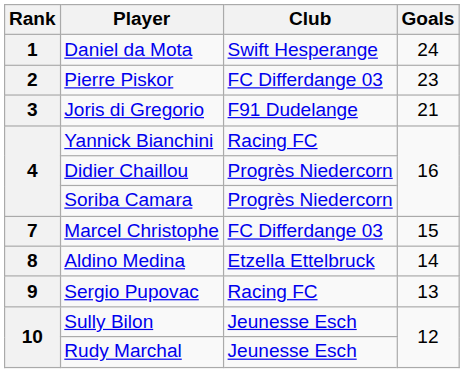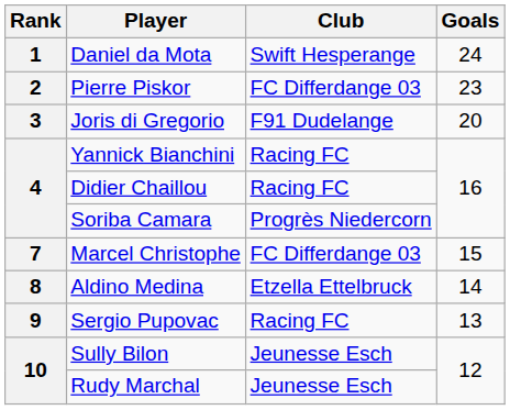 <table class="wikitable" style="text-align:center">
 <tr>
 <th>Rank</th>
 <th>Player</th>
 <th>Club</th>
 <th>Goals</th>
 </tr>
 <tr>
 <th>1</th>
 <td align="left"> <a href='#'>Daniel da Mota</a></td>
 <td align="left"><a href='#'>Swift Hesperange</a></td>
 <td>24</td>
 </tr>
 <tr>
 <th>2</th>
 <td align="left"> <a href='#'>Pierre Piskor</a></td>
 <td align="left"><a href='#'>FC Differdange 03</a></td>
 <td>23</td>
 </tr>
 <tr>
 <th>3</th>
 <td align="left"> <a href='#'>Joris di Gregorio</a></td>
 <td align="left"><a href='#'>F91 Dudelange</a></td>
-<td>21</td>
+<td>20</td>
 </tr>
 <tr>
 <th rowspan="3">4</th>
 <td align="left"> <a href='#'>Yannick Bianchini</a></td>
 <td align="left"><a href='#'>Racing FC</a></td>
 <td rowspan="3">16</td>
 </tr>
 <tr>
 <td align="left"> <a href='#'>Didier Chaillou</a></td>
-<td align="left"><a href='#'>Progrès Niedercorn</a></td>
+<td align="left"><a href='#'>Racing FC</a></td>
 </tr>
 <tr>
 <td align="left"> <a href='#'>Soriba Camara</a></td>
 <td align="left"><a href='#'>Progrès Niedercorn</a></td>
 </tr>
 <tr>
 <th>7</th>
 <td align="left"> <a href='#'>Marcel Christophe</a></td>
 <td align="left"><a href='#'>FC Differdange 03</a></td>
 <td>15</td>
 </tr>
 <tr>
 <th>8</th>
 <td align="left"> <a href='#'>Aldino Medina</a></td>
 <td align="left"><a href='#'>Etzella Ettelbruck</a></td>
 <td>14</td>
 </tr>
 <tr>
 <th>9</th>
 <td align="left"> <a href='#'>Sergio Pupovac</a></td>
 <td align="left"><a href='#'>Racing FC</a></td>
 <td>13</td>
 </tr>
 <tr>
 <th rowspan="2">10</th>
 <td align="left"> <a href='#'>Sully Bilon</a></td>
 <td align="left"><a href='#'>Jeunesse Esch</a></td>
 <td rowspan="2">12</td>
 </tr>
 <tr>
 <td align="left"> <a href='#'>Rudy Marchal</a></td>
 <td align="left"><a href='#'>Jeunesse Esch</a></td>
 </tr>
 </table>
